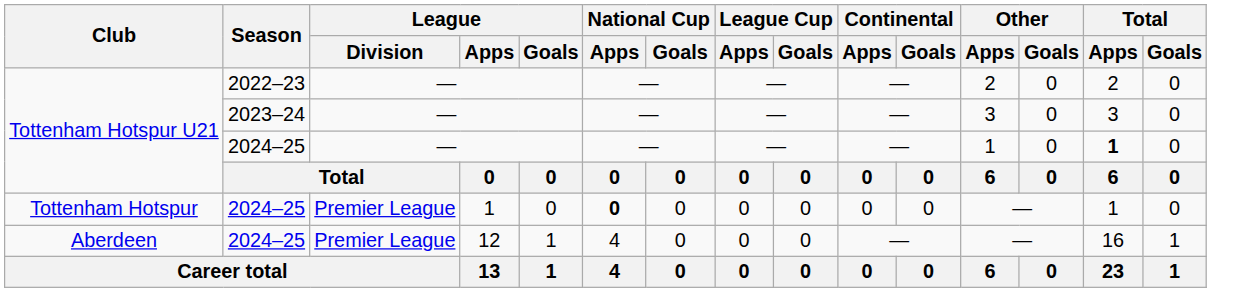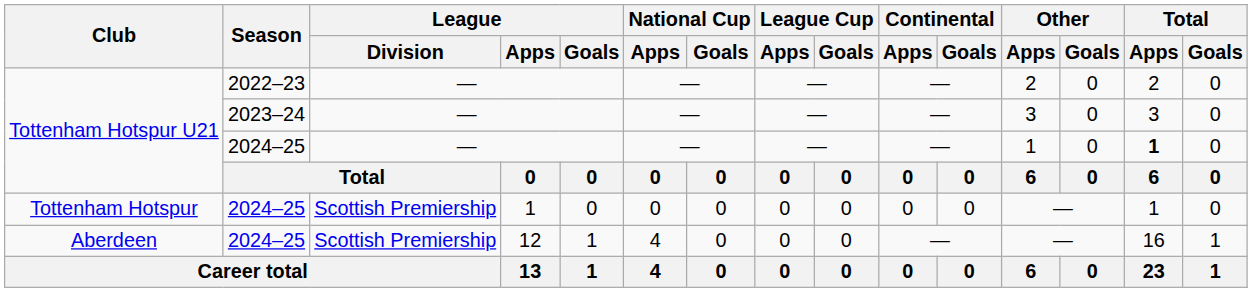 <table class=wikitable style=text-align:center>
 <tr>
 <th rowspan=2>Club</th>
 <th rowspan=2>Season</th>
 <th colspan=3>League</th>
 <th colspan=2>National Cup</th>
 <th colspan=2>League Cup</th>
 <th colspan=2>Continental</th>
 <th colspan=2>Other</th>
 <th colspan=2>Total</th>
 </tr>
 <tr>
 <th>Division</th>
 <th>Apps</th>
 <th>Goals</th>
 <th>Apps</th>
 <th>Goals</th>
 <th>Apps</th>
 <th>Goals</th>
 <th>Apps</th>
 <th>Goals</th>
 <th>Apps</th>
 <th>Goals</th>
 <th>Apps</th>
 <th>Goals</th>
 </tr>
 <tr>
 <td rowspan=4><a href='#'>Tottenham Hotspur U21</a></td>
 <td>2022–23</td>
 <td colspan=3>—</td>
 <td colspan=2>—</td>
 <td colspan=2>—</td>
 <td colspan=2>—</td>
 <td>2</td>
 <td>0</td>
 <td>2</td>
 <td>0</td>
 </tr>
 <tr>
 <td>2023–24</td>
 <td colspan=3>—</td>
 <td colspan=2>—</td>
 <td colspan=2>—</td>
 <td colspan=2>—</td>
 <td>3</td>
 <td>0</td>
 <td>3</td>
 <td>0</td>
 </tr>
 <tr>
 <td>2024–25</td>
 <td colspan=3>—</td>
 <td colspan=2>—</td>
 <td colspan=2>—</td>
 <td colspan=2>—</td>
 <td>1</td>
 <td>0</td>
 <td><strong>1</strong></td>
 <td>0</td>
 </tr>
 <tr>
 <th colspan=2>Total</th>
 <th>0</th>
 <th>0</th>
 <th>0</th>
 <th>0</th>
 <th>0</th>
 <th>0</th>
 <th>0</th>
 <th>0</th>
 <th>6</th>
 <th>0</th>
 <th>6</th>
 <th>0</th>
 </tr>
 <tr>
 <td><a href='#'>Tottenham Hotspur</a></td>
 <td><a href='#'>2024–25</a></td>
-<td><a href='#'>Premier League</a></td>
+<td><a href='#'>Scottish Premiership</a></td>
 <td>1</td>
 <td>0</td>
-<td><strong>0</strong></td>
+<td>0</td>
 <td>0</td>
 <td>0</td>
 <td>0</td>
 <td>0</td>
 <td>0</td>
 <td colspan=2>—</td>
 <td>1</td>
 <td>0</td>
 </tr>
 <tr>
 <td><a href='#'>Aberdeen</a></td>
 <td><a href='#'>2024–25</a></td>
-<td><a href='#'>Premier League</a></td>
+<td><a href='#'>Scottish Premiership</a></td>
 <td>12</td>
 <td>1</td>
 <td>4</td>
 <td>0</td>
 <td>0</td>
 <td>0</td>
 <td colspan=2>—</td>
 <td colspan=2>—</td>
 <td>16</td>
 <td>1</td>
 </tr>
 <tr>
 <th colspan=3>Career total</th>
 <th>13</th>
 <th>1</th>
 <th>4</th>
 <th>0</th>
 <th>0</th>
 <th>0</th>
 <th>0</th>
 <th>0</th>
 <th>6</th>
 <th>0</th>
 <th>23</th>
 <th>1</th>
 </tr>
 </table>
